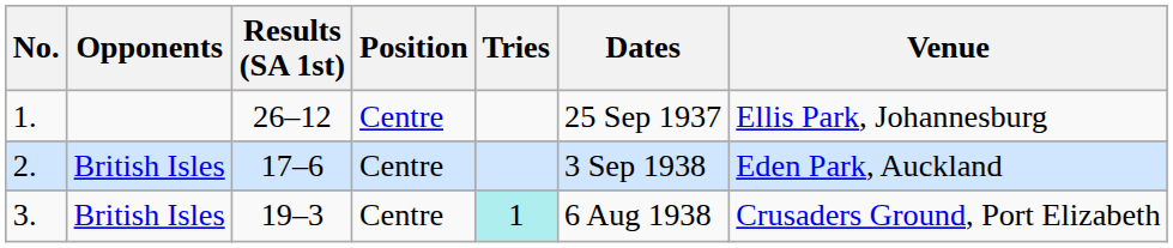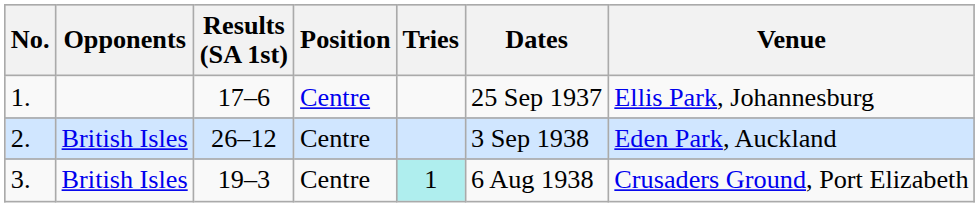 <table class="wikitable sortable">
 <tr>
 <th>No.</th>
 <th>Opponents</th>
 <th>Results<br>(SA 1st)</th>
 <th>Position</th>
 <th>Tries</th>
 <th>Dates</th>
 <th>Venue</th>
 </tr>
 <tr>
 <td>1.</td>
 <td></td>
-<td align="center">26–12</td>
+<td align="center">17–6</td>
 <td><a href='#'>Centre</a></td>
 <td></td>
 <td>25 Sep 1937</td>
 <td><a href='#'>Ellis Park</a>, Johannesburg</td>
 </tr>
 <tr style="background: #D0E6FF;">
 <td>2.</td>
 <td> <a href='#'>British Isles</a></td>
-<td align="center">17–6</td>
+<td align="center">26–12</td>
 <td>Centre</td>
 <td></td>
 <td>3 Sep 1938</td>
 <td><a href='#'>Eden Park</a>, Auckland</td>
 </tr>
 <tr>
 <td>3.</td>
 <td> <a href='#'>British Isles</a></td>
 <td align="center">19–3</td>
 <td>Centre</td>
 <td align="center" style="background: paleturquoise;">1</td>
 <td>6 Aug 1938</td>
 <td><a href='#'>Crusaders Ground</a>, Port Elizabeth</td>
 </tr>
 </table>
